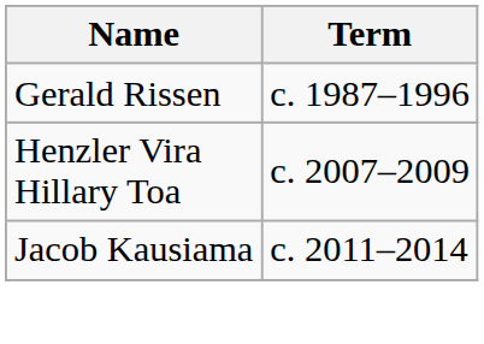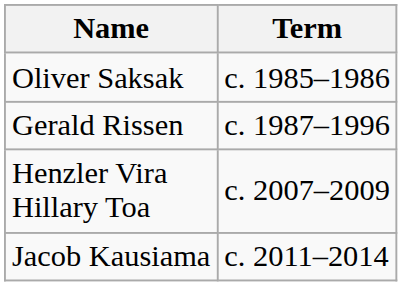 <table class="wikitable">
 <tr>
 <th>Name</th>
 <th>Term</th>
+</tr>
+<tr>
+<td>Oliver Saksak</td>
+<td>c. 1985–1986</td>
 </tr>
 <tr>
 <td>Gerald Rissen</td>
 <td>c. 1987–1996</td>
 </tr>
 <tr>
 <td>Henzler Vira<br>Hillary Toa</td>
 <td>c. 2007–2009</td>
 </tr>
 <tr>
 <td>Jacob Kausiama</td>
 <td>c. 2011–2014</td>
 </tr>
 </table>
